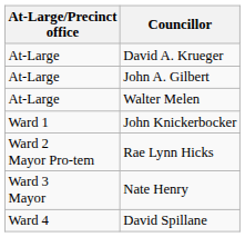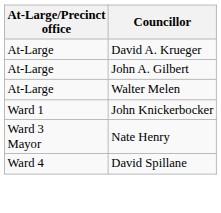 <table class="wikitable" align="right">
 <tr>
 <th>At-Large/Precinct<br>office</th>
 <th>Councillor</th>
 </tr>
 <tr>
 <td>At-Large</td>
 <td>David A. Krueger</td>
 </tr>
 <tr>
 <td>At-Large</td>
 <td>John A. Gilbert</td>
 </tr>
 <tr>
 <td>At-Large</td>
 <td>Walter Melen</td>
 </tr>
 <tr>
 <td>Ward 1</td>
 <td>John Knickerbocker</td>
 </tr>
 <tr>
-<td>Ward 2<br>Mayor Pro-tem</td>
-<td>Rae Lynn Hicks</td>
-</tr>
-<tr>
 <td>Ward 3<br>Mayor</td>
 <td>Nate Henry</td>
 </tr>
 <tr>
 <td>Ward 4</td>
 <td>David Spillane</td>
 </tr>
 </table>
